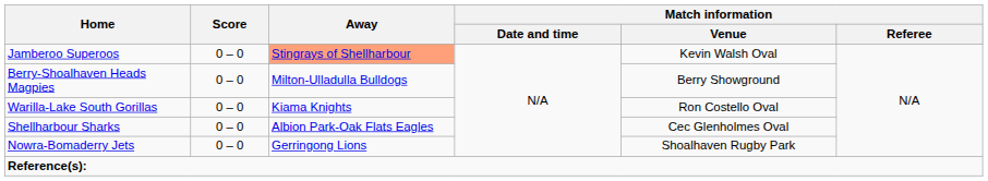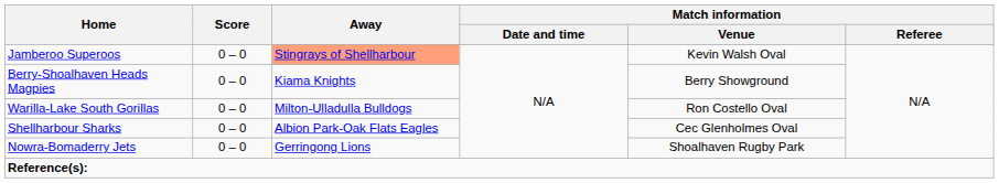 <table class="wikitable" width="100% text-align:center;">
 <tr>
 <th rowspan="2" width="19%">Home</th>
 <th rowspan="2" width="8%">Score</th>
 <th rowspan="2" width="19%">Away</th>
 <th colspan="3">Match information</th>
 </tr>
 <tr bgcolor="#CCCCCC">
 <th width="17%">Date and time</th>
 <th width="22%">Venue</th>
 <th>Referee</th>
 </tr>
 <tr>
 <td> <a href='#'>Jamberoo Superoos</a></td>
 <td style="text-align:center;">0 – 0</td>
 <td style="background: lightsalmon;"> <a href='#'>Stingrays of Shellharbour</a></td>
 <td rowspan="5" style="text-align:center;">N/A</td>
 <td style="text-align:center;">Kevin Walsh Oval</td>
 <td rowspan="5" style="text-align:center;">N/A</td>
 </tr>
 <tr>
 <td> <a href='#'>Berry-Shoalhaven Heads Magpies</a></td>
 <td style="text-align:center;">0 – 0</td>
-<td> <a href='#'>Milton-Ulladulla Bulldogs</a></td>
+<td> <a href='#'>Kiama Knights</a></td>
 <td style="text-align:center;">Berry Showground</td>
 </tr>
 <tr>
 <td> <a href='#'>Warilla-Lake South Gorillas</a></td>
 <td style="text-align:center;">0 – 0</td>
-<td> <a href='#'>Kiama Knights</a></td>
+<td> <a href='#'>Milton-Ulladulla Bulldogs</a></td>
 <td style="text-align:center;">Ron Costello Oval</td>
 </tr>
 <tr>
 <td> <a href='#'>Shellharbour Sharks</a></td>
 <td style="text-align:center;">0 – 0</td>
 <td> <a href='#'>Albion Park-Oak Flats Eagles</a></td>
 <td style="text-align:center;">Cec Glenholmes Oval</td>
 </tr>
 <tr>
 <td> <a href='#'>Nowra-Bomaderry Jets</a></td>
 <td style="text-align:center;">0 – 0</td>
 <td> <a href='#'>Gerringong Lions</a></td>
 <td style="text-align:center;">Shoalhaven Rugby Park</td>
 </tr>
 <tr>
 <td colspan="6"><strong>Reference(s):</strong></td>
 </tr>
 </table>
